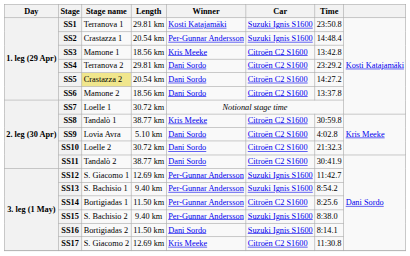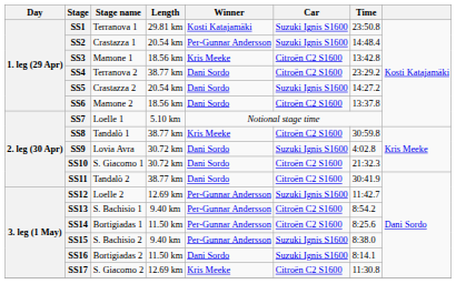 <table class="wikitable" style="font-size: 85%;">
 <tr>
 <th>Day</th>
 <th>Stage</th>
 <th>Stage name</th>
 <th>Length</th>
 <th>Winner</th>
 <th>Car</th>
 <th>Time</th>
 <th></th>
 </tr>
 <tr>
 <th rowspan="6">1. leg (29 Apr)</th>
 <th>SS1</th>
 <td>Terranova 1</td>
 <td align="center">29.81 km</td>
 <td> <a href='#'>Kosti Katajamäki</a></td>
 <td><a href='#'>Suzuki Ignis S1600</a></td>
 <td>23:50.8</td>
 <td rowspan="7"> <a href='#'>Kosti Katajamäki</a></td>
 </tr>
 <tr>
 <th>SS2</th>
 <td>Crastazza 1</td>
 <td align="center">20.54 km</td>
 <td> <a href='#'>Per-Gunnar Andersson</a></td>
 <td><a href='#'>Suzuki Ignis S1600</a></td>
 <td>14:48.4</td>
 </tr>
 <tr>
 <th>SS3</th>
 <td>Mamone 1</td>
 <td align="center">18.56 km</td>
 <td> <a href='#'>Kris Meeke</a></td>
 <td><a href='#'>Citroën C2 S1600</a></td>
 <td>13:42.8</td>
 </tr>
 <tr>
 <th>SS4</th>
 <td>Terranova 2</td>
-<td align="center">29.81 km</td>
+<td align="center">38.77 km</td>
 <td> <a href='#'>Dani Sordo</a></td>
 <td><a href='#'>Citroën C2 S1600</a></td>
 <td>23:29.2</td>
 </tr>
 <tr>
 <th>SS5</th>
-<td style="background: khaki;">Crastazza 2</td>
+<td>Crastazza 2</td>
 <td align="center">20.54 km</td>
 <td> <a href='#'>Dani Sordo</a></td>
-<td><a href='#'>Citroën C2 S1600</a></td>
+<td><a href='#'>Suzuki Ignis S1600</a></td>
 <td>14:27.2</td>
 </tr>
 <tr>
 <th>SS6</th>
 <td>Mamone 2</td>
 <td align="center">18.56 km</td>
 <td> <a href='#'>Dani Sordo</a></td>
 <td><a href='#'>Citroën C2 S1600</a></td>
 <td>13:37.8</td>
 </tr>
 <tr>
 <th rowspan="5">2. leg (30 Apr)</th>
 <th>SS7</th>
 <td>Loelle 1</td>
-<td align="center">30.72 km</td>
+<td align="center">5.10 km</td>
 <td colspan="3" align="center"><em>Notional stage time</em></td>
 </tr>
 <tr>
 <th>SS8</th>
 <td>Tandalò 1</td>
 <td align="center">38.77 km</td>
 <td> <a href='#'>Kris Meeke</a></td>
 <td><a href='#'>Citroën C2 S1600</a></td>
 <td>30:59.8</td>
 <td rowspan="3"> <a href='#'>Kris Meeke</a></td>
 </tr>
 <tr>
 <th>SS9</th>
 <td>Lovia Avra</td>
-<td align="center">5.10 km</td>
+<td align="center">30.72 km</td>
 <td> <a href='#'>Dani Sordo</a></td>
-<td><a href='#'>Citroën C2 S1600</a></td>
+<td><a href='#'>Suzuki Ignis S1600</a></td>
 <td>4:02.8</td>
 </tr>
 <tr>
 <th>SS10</th>
-<td>Loelle 2</td>
+<td>S. Giacomo 1</td>
 <td align="center">30.72 km</td>
 <td> <a href='#'>Dani Sordo</a></td>
 <td><a href='#'>Citroën C2 S1600</a></td>
 <td>21:32.3</td>
 </tr>
 <tr>
 <th>SS11</th>
 <td>Tandalò 2</td>
 <td align="center">38.77 km</td>
 <td> <a href='#'>Dani Sordo</a></td>
 <td><a href='#'>Citroën C2 S1600</a></td>
 <td>30:41.9</td>
 <td rowspan="7"> <a href='#'>Dani Sordo</a></td>
 </tr>
 <tr>
 <th rowspan="6">3. leg (1 May)</th>
 <th>SS12</th>
-<td>S. Giacomo 1</td>
+<td>Loelle 2</td>
 <td align="center">12.69 km</td>
 <td> <a href='#'>Per-Gunnar Andersson</a></td>
 <td><a href='#'>Suzuki Ignis S1600</a></td>
 <td>11:42.7</td>
 </tr>
 <tr>
 <th>SS13</th>
 <td>S. Bachisio 1</td>
 <td align="center">9.40 km</td>
 <td> <a href='#'>Per-Gunnar Andersson</a></td>
-<td><a href='#'>Suzuki Ignis S1600</a></td>
+<td><a href='#'>Citroën C2 S1600</a></td>
 <td>8:54.2</td>
 </tr>
 <tr>
 <th>SS14</th>
 <td>Bortigiadas 1</td>
 <td align="center">11.50 km</td>
 <td> <a href='#'>Per-Gunnar Andersson</a></td>
 <td><a href='#'>Citroën C2 S1600</a></td>
 <td>8:25.6</td>
 </tr>
 <tr>
 <th>SS15</th>
 <td>S. Bachisio 2</td>
 <td align="center">9.40 km</td>
 <td> <a href='#'>Per-Gunnar Andersson</a></td>
 <td><a href='#'>Suzuki Ignis S1600</a></td>
 <td>8:38.0</td>
 </tr>
 <tr>
 <th>SS16</th>
 <td>Bortigiadas 2</td>
 <td align="center">11.50 km</td>
 <td> <a href='#'>Dani Sordo</a></td>
 <td><a href='#'>Suzuki Ignis S1600</a></td>
 <td>8:14.1</td>
 </tr>
 <tr>
 <th>SS17</th>
 <td>S. Giacomo 2</td>
 <td align="center">12.69 km</td>
 <td> <a href='#'>Kris Meeke</a></td>
 <td><a href='#'>Citroën C2 S1600</a></td>
 <td>11:30.8</td>
 </tr>
 <tr>
 </tr>
 </table>
